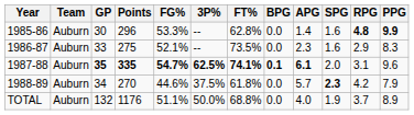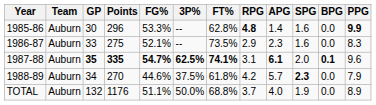 <table class="wikitable">
 <tr>
 <th>Year</th>
 <th>Team</th>
 <th>GP</th>
 <th>Points</th>
 <th>FG%</th>
 <th>3P%</th>
 <th>FT%</th>
-<th>BPG</th>
+<th>RPG</th>
 <th>APG</th>
 <th>SPG</th>
-<th>RPG</th>
+<th>BPG</th>
 <th>PPG</th>
 </tr>
 <tr>
 <td>1985-86</td>
 <td>Auburn</td>
 <td>30</td>
 <td>296</td>
 <td>53.3%</td>
 <td>--</td>
 <td>62.8%</td>
-<td>0.0</td>
+<td><strong>4.8</strong></td>
 <td>1.4</td>
 <td>1.6</td>
-<td><strong>4.8</strong></td>
+<td>0.0</td>
 <td><strong>9.9</strong></td>
 </tr>
 <tr>
 <td>1986-87</td>
 <td>Auburn</td>
 <td>33</td>
 <td>275</td>
 <td>52.1%</td>
 <td>--</td>
 <td>73.5%</td>
-<td>0.0</td>
+<td>2.9</td>
 <td>2.3</td>
 <td>1.6</td>
-<td>2.9</td>
+<td>0.0</td>
 <td>8.3</td>
 </tr>
 <tr>
 <td>1987-88</td>
 <td>Auburn</td>
 <td><strong>35</strong></td>
 <td><strong>335</strong></td>
 <td><strong>54.7%</strong></td>
 <td><strong>62.5%</strong></td>
 <td><strong>74.1%</strong></td>
-<td><strong>0.1</strong></td>
+<td>3.1</td>
 <td><strong>6.1</strong></td>
 <td>2.0</td>
-<td>3.1</td>
+<td><strong>0.1</strong></td>
 <td>9.6</td>
 </tr>
 <tr>
 <td>1988-89</td>
 <td>Auburn</td>
 <td>34</td>
 <td>270</td>
 <td>44.6%</td>
 <td>37.5%</td>
 <td>61.8%</td>
-<td>0.0</td>
+<td>4.2</td>
 <td>5.7</td>
 <td><strong>2.3</strong></td>
-<td>4.2</td>
+<td>0.0</td>
 <td>7.9</td>
 </tr>
 <tr>
 <td>TOTAL</td>
 <td>Auburn</td>
 <td>132</td>
 <td>1176</td>
 <td>51.1%</td>
 <td>50.0%</td>
 <td>68.8%</td>
-<td>0.0</td>
+<td>3.7</td>
 <td>4.0</td>
 <td>1.9</td>
-<td>3.7</td>
+<td>0.0</td>
 <td>8.9</td>
 </tr>
 </table>
